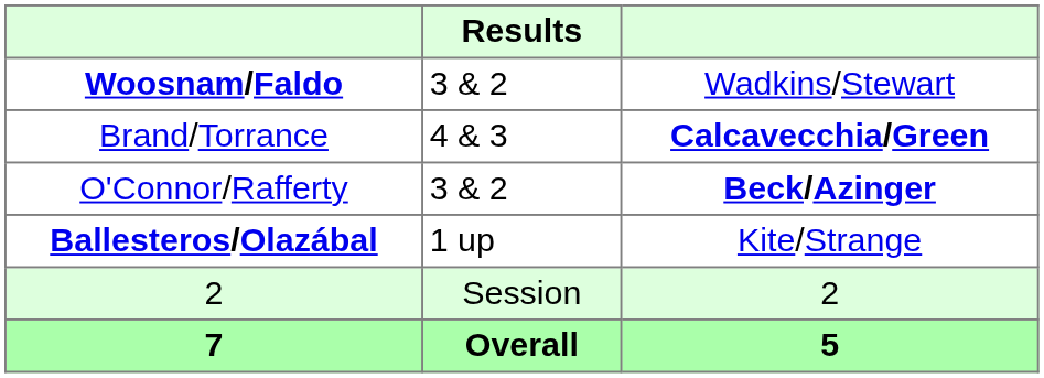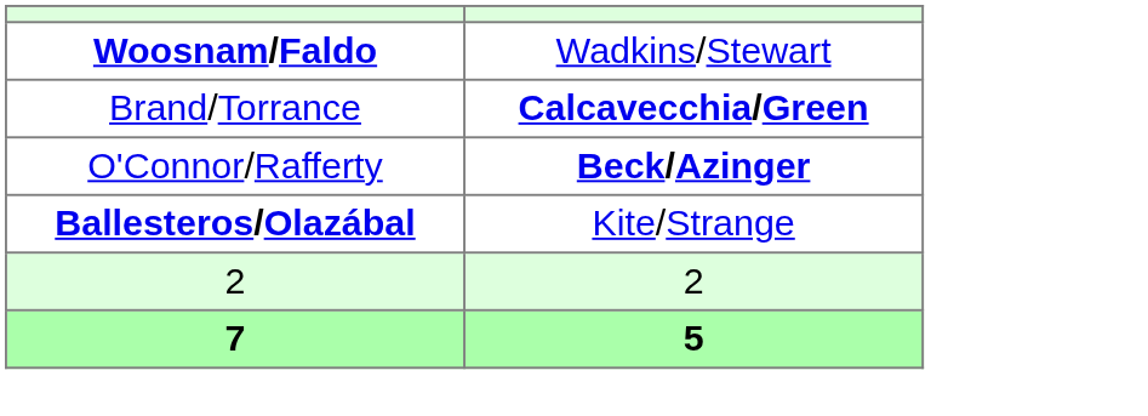 <table border="1" cellpadding="3" style="border-collapse:collapse; text-align:center;">
 <tr style="background:#dfd;">
 <th style="width:12em;"></th>
-<th style="width:5.5em;">Results</th>
 <th style="width:12em;"></th>
 </tr>
 <tr>
 <td><strong><a href='#'>Woosnam</a>/<a href='#'>Faldo</a></strong></td>
-<td align=left> 3 & 2</td>
 <td><a href='#'>Wadkins</a>/<a href='#'>Stewart</a></td>
 </tr>
 <tr>
 <td><a href='#'>Brand</a>/<a href='#'>Torrance</a></td>
-<td align=left> 4 & 3</td>
 <td><strong><a href='#'>Calcavecchia</a>/<a href='#'>Green</a></strong></td>
 </tr>
 <tr>
 <td><a href='#'>O'Connor</a>/<a href='#'>Rafferty</a></td>
-<td align=left> 3 & 2</td>
 <td><strong><a href='#'>Beck</a>/<a href='#'>Azinger</a></strong></td>
 </tr>
 <tr>
 <td><strong><a href='#'>Ballesteros</a>/<a href='#'>Olazábal</a></strong></td>
-<td align=left> 1 up</td>
 <td><a href='#'>Kite</a>/<a href='#'>Strange</a></td>
 </tr>
 <tr style="background:#dfd;">
 <td>2</td>
-<td>Session</td>
 <td>2</td>
 </tr>
 <tr style="background:#afa;">
 <th>7</th>
-<th>Overall</th>
 <th>5</th>
 </tr>
 </table>
